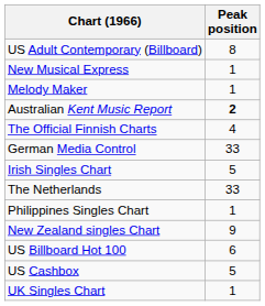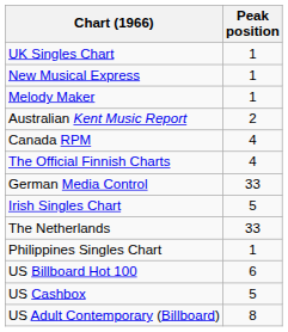 <table class="wikitable sortable">
 <tr>
 <th>Chart (1966)</th>
 <th>Peak<br>position</th>
 </tr>
 <tr>
-<td align="left">US <a href='#'>Adult Contemporary</a> (<a href='#'>Billboard</a>)</td>
-<td style="text-align:center;">8</td>
+<td align="left"><a href='#'>UK Singles Chart</a></td>
+<td style="text-align:center;">1</td>
 </tr>
 <tr>
 <td align="left"><a href='#'>New Musical Express</a></td>
 <td style="text-align:center;">1</td>
 </tr>
 <tr>
 <td align="left"><a href='#'>Melody Maker</a></td>
 <td style="text-align:center;">1</td>
 </tr>
 <tr>
 <td align="left">Australian <em><a href='#'>Kent Music Report</a></em></td>
-<td style="text-align:center;"><strong>2</strong></td>
+<td style="text-align:center;">2</td>
+</tr>
+<tr>
+<td align="left">Canada <a href='#'>RPM</a></td>
+<td style="text-align:center;">4</td>
 </tr>
 <tr>
 <td align="left"><a href='#'>The Official Finnish Charts</a></td>
 <td style="text-align:center;">4</td>
 </tr>
 <tr>
 <td align="left">German <a href='#'>Media Control</a></td>
 <td style="text-align:center;">33</td>
 </tr>
 <tr>
 <td align="left"><a href='#'>Irish Singles Chart</a></td>
 <td style="text-align:center;">5</td>
 </tr>
 <tr>
 <td align="left">The Netherlands</td>
 <td style="text-align:center;">33</td>
 </tr>
 <tr>
 <td align="left">Philippines Singles Chart</td>
 <td style="text-align:center;">1</td>
 </tr>
 <tr>
-<td align="left"><a href='#'>New Zealand singles Chart</a></td>
-<td style="text-align:center;">9</td>
-</tr>
-<tr>
 <td align="left">US <a href='#'>Billboard Hot 100</a></td>
 <td style="text-align:center;">6</td>
 </tr>
 <tr>
 <td align="left">US <a href='#'>Cashbox</a></td>
 <td style="text-align:center;">5</td>
 </tr>
 <tr>
-<td align="left"><a href='#'>UK Singles Chart</a></td>
-<td style="text-align:center;">1</td>
+<td align="left">US <a href='#'>Adult Contemporary</a> (<a href='#'>Billboard</a>)</td>
+<td style="text-align:center;">8</td>
 </tr>
 </table>
